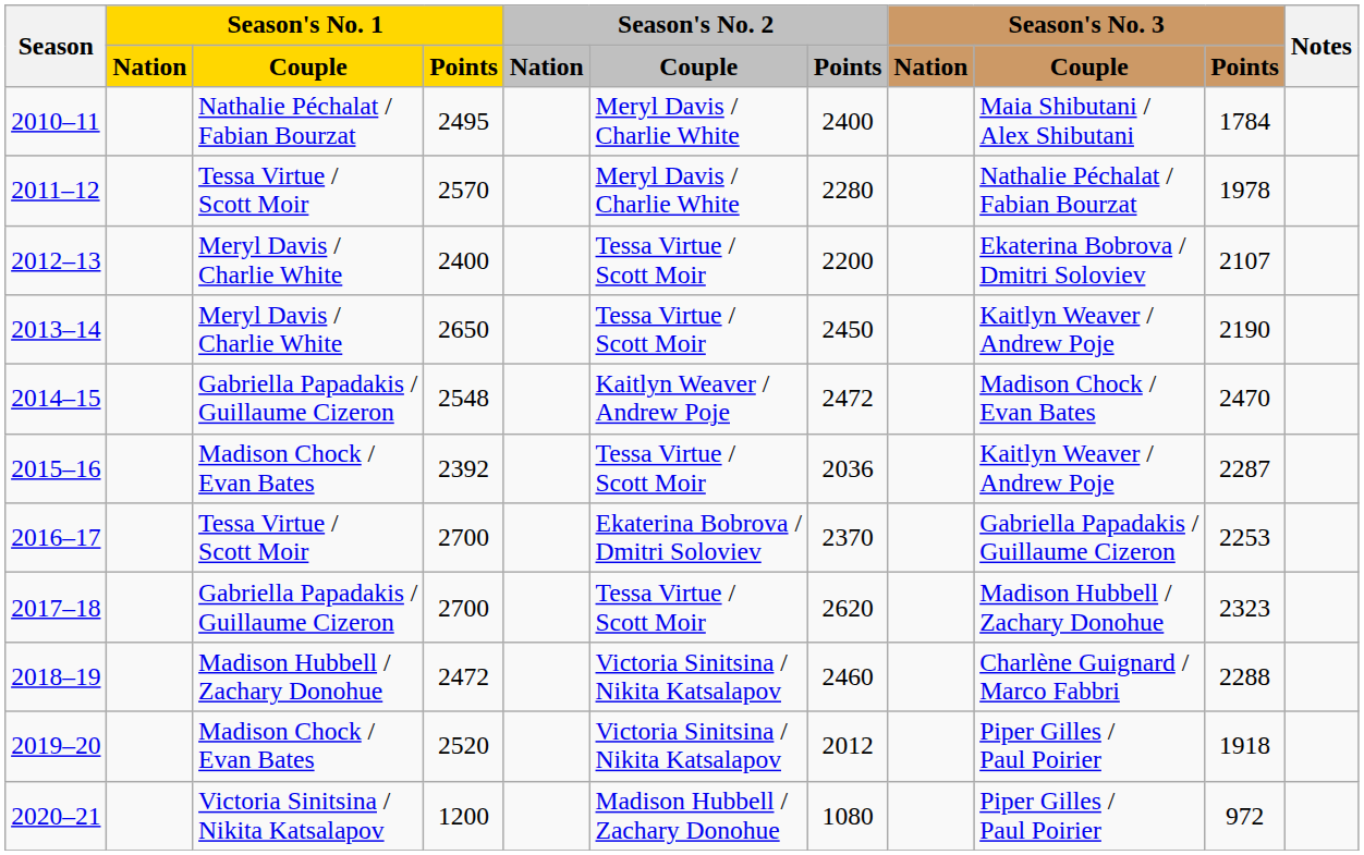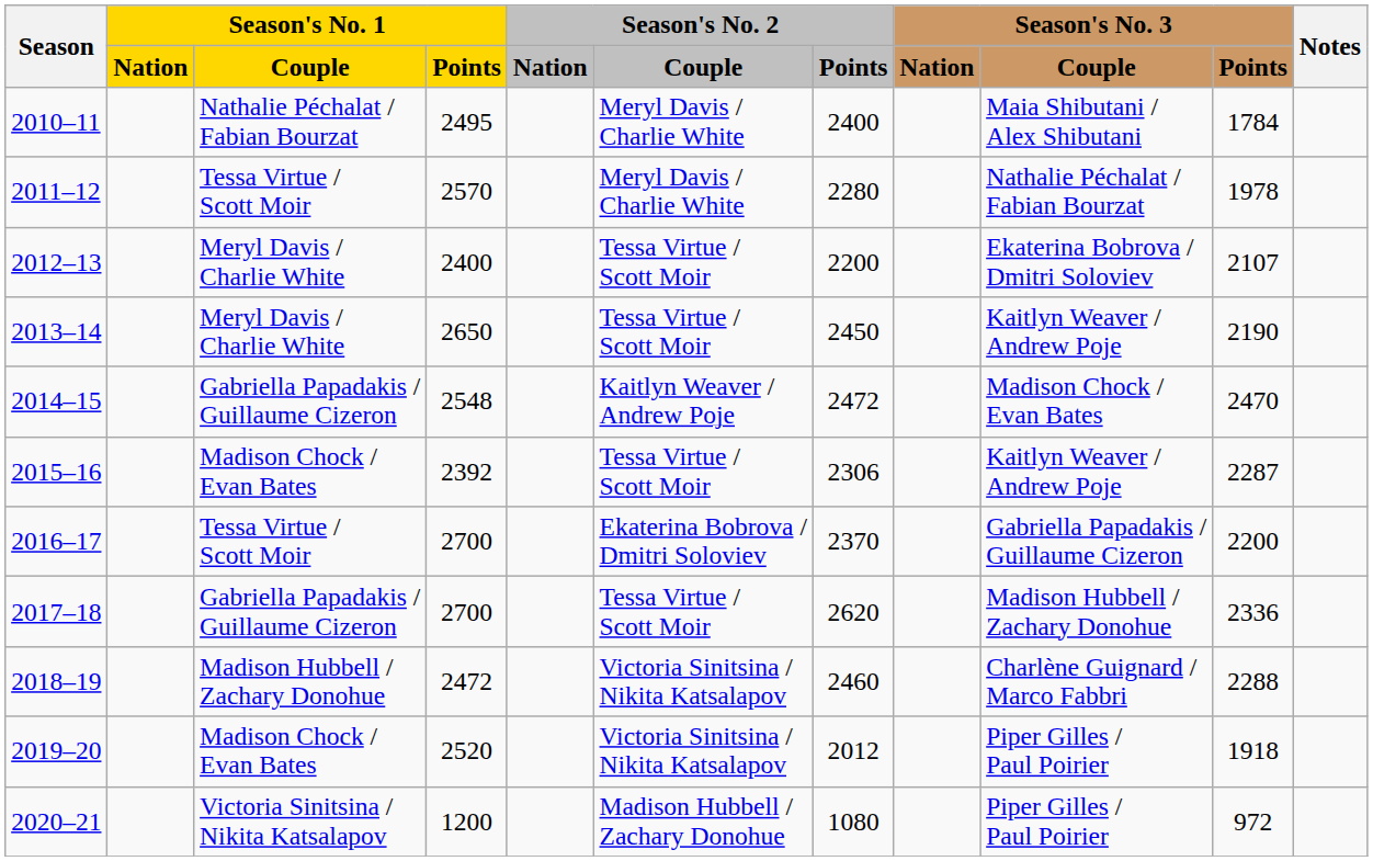 <table class="wikitable sortable">
 <tr>
 <th rowspan="2">Season</th>
 <th colspan="3" style="background-color: gold;">Season's No. 1</th>
 <th colspan="3" style="background-color: silver;">Season's No. 2</th>
 <th colspan="3" style="background-color: #cc9966;">Season's No. 3</th>
 <th rowspan="2">Notes</th>
 </tr>
 <tr>
 <th style="background-color: gold;">Nation</th>
 <th style="background-color: gold;">Couple</th>
 <th style="background-color: gold;">Points</th>
 <th style="background-color: silver;">Nation</th>
 <th style="background-color: silver;">Couple</th>
 <th style="background-color: silver;">Points</th>
 <th style="background-color: #cc9966;">Nation</th>
 <th style="background-color: #cc9966;">Couple</th>
 <th style="background-color: #cc9966;">Points</th>
 </tr>
 <tr>
 <td><a href='#'>2010–11</a></td>
 <td></td>
 <td><a href='#'>Nathalie Péchalat</a> /<br><a href='#'>Fabian Bourzat</a></td>
 <td style="text-align: center;">2495</td>
 <td></td>
 <td><a href='#'>Meryl Davis</a> /<br><a href='#'>Charlie White</a></td>
 <td style="text-align: center;">2400</td>
 <td></td>
 <td><a href='#'>Maia Shibutani</a> /<br><a href='#'>Alex Shibutani</a></td>
 <td style="text-align: center;">1784</td>
 <td></td>
 </tr>
 <tr>
 <td><a href='#'>2011–12</a></td>
 <td></td>
 <td><a href='#'>Tessa Virtue</a> /<br><a href='#'>Scott Moir</a></td>
 <td style="text-align: center;">2570</td>
 <td></td>
 <td><a href='#'>Meryl Davis</a> /<br><a href='#'>Charlie White</a></td>
 <td style="text-align: center;">2280</td>
 <td></td>
 <td><a href='#'>Nathalie Péchalat</a> /<br><a href='#'>Fabian Bourzat</a></td>
 <td style="text-align: center;">1978</td>
 <td></td>
 </tr>
 <tr>
 <td><a href='#'>2012–13</a></td>
 <td></td>
 <td><a href='#'>Meryl Davis</a> /<br><a href='#'>Charlie White</a></td>
 <td style="text-align: center;">2400</td>
 <td></td>
 <td><a href='#'>Tessa Virtue</a> /<br><a href='#'>Scott Moir</a></td>
 <td style="text-align: center;">2200</td>
 <td></td>
 <td><a href='#'>Ekaterina Bobrova</a> /<br><a href='#'>Dmitri Soloviev</a></td>
 <td style="text-align: center;">2107</td>
 <td></td>
 </tr>
 <tr>
 <td><a href='#'>2013–14</a></td>
 <td></td>
 <td><a href='#'>Meryl Davis</a> /<br><a href='#'>Charlie White</a></td>
 <td style="text-align: center;">2650</td>
 <td></td>
 <td><a href='#'>Tessa Virtue</a> /<br><a href='#'>Scott Moir</a></td>
 <td style="text-align: center;">2450</td>
 <td></td>
 <td><a href='#'>Kaitlyn Weaver</a> /<br><a href='#'>Andrew Poje</a></td>
 <td style="text-align: center;">2190</td>
 <td></td>
 </tr>
 <tr>
 <td><a href='#'>2014–15</a></td>
 <td></td>
 <td><a href='#'>Gabriella Papadakis</a> /<br><a href='#'>Guillaume Cizeron</a></td>
 <td style="text-align: center;">2548</td>
 <td></td>
 <td><a href='#'>Kaitlyn Weaver</a> /<br><a href='#'>Andrew Poje</a></td>
 <td style="text-align: center;">2472</td>
 <td></td>
 <td><a href='#'>Madison Chock</a> /<br><a href='#'>Evan Bates</a></td>
 <td style="text-align: center;">2470</td>
 <td></td>
 </tr>
 <tr>
 <td><a href='#'>2015–16</a></td>
 <td></td>
 <td><a href='#'>Madison Chock</a> /<br><a href='#'>Evan Bates</a></td>
 <td style="text-align: center;">2392</td>
 <td></td>
 <td><a href='#'>Tessa Virtue</a> /<br><a href='#'>Scott Moir</a></td>
-<td style="text-align: center;">2036</td>
+<td style="text-align: center;">2306</td>
 <td></td>
 <td><a href='#'>Kaitlyn Weaver</a> /<br><a href='#'>Andrew Poje</a></td>
 <td style="text-align: center;">2287</td>
 <td></td>
 </tr>
 <tr>
 <td><a href='#'>2016–17</a></td>
 <td></td>
 <td><a href='#'>Tessa Virtue</a> /<br><a href='#'>Scott Moir</a></td>
 <td style="text-align: center;">2700</td>
 <td></td>
 <td><a href='#'>Ekaterina Bobrova</a> /<br><a href='#'>Dmitri Soloviev</a></td>
 <td style="text-align: center;">2370</td>
 <td></td>
 <td><a href='#'>Gabriella Papadakis</a> /<br><a href='#'>Guillaume Cizeron</a></td>
-<td style="text-align: center;">2253</td>
+<td style="text-align: center;">2200</td>
 <td></td>
 </tr>
 <tr>
 <td><a href='#'>2017–18</a></td>
 <td></td>
 <td><a href='#'>Gabriella Papadakis</a> /<br><a href='#'>Guillaume Cizeron</a></td>
 <td style="text-align: center;">2700</td>
 <td></td>
 <td><a href='#'>Tessa Virtue</a> /<br><a href='#'>Scott Moir</a></td>
 <td style="text-align: center;">2620</td>
 <td></td>
 <td><a href='#'>Madison Hubbell</a> /<br><a href='#'>Zachary Donohue</a></td>
-<td style="text-align: center;">2323</td>
+<td style="text-align: center;">2336</td>
 <td></td>
 </tr>
 <tr>
 <td><a href='#'>2018–19</a></td>
 <td></td>
 <td><a href='#'>Madison Hubbell</a> /<br><a href='#'>Zachary Donohue</a></td>
 <td style="text-align: center;">2472</td>
 <td></td>
 <td><a href='#'>Victoria Sinitsina</a> /<br><a href='#'>Nikita Katsalapov</a></td>
 <td style="text-align: center;">2460</td>
 <td></td>
 <td><a href='#'>Charlène Guignard</a> /<br><a href='#'>Marco Fabbri</a></td>
 <td style="text-align: center;">2288</td>
 <td></td>
 </tr>
 <tr>
 <td><a href='#'>2019–20</a></td>
 <td></td>
 <td><a href='#'>Madison Chock</a> /<br><a href='#'>Evan Bates</a></td>
 <td style="text-align: center;">2520</td>
 <td></td>
 <td><a href='#'>Victoria Sinitsina</a> /<br><a href='#'>Nikita Katsalapov</a></td>
 <td style="text-align: center;">2012</td>
 <td></td>
 <td><a href='#'>Piper Gilles</a> /<br><a href='#'>Paul Poirier</a></td>
 <td style="text-align: center;">1918</td>
 <td></td>
 </tr>
 <tr>
 <td><a href='#'>2020–21</a></td>
 <td></td>
 <td><a href='#'>Victoria Sinitsina</a> /<br><a href='#'>Nikita Katsalapov</a></td>
 <td style="text-align: center;">1200</td>
 <td></td>
 <td><a href='#'>Madison Hubbell</a> /<br><a href='#'>Zachary Donohue</a></td>
 <td style="text-align: center;">1080</td>
 <td></td>
 <td><a href='#'>Piper Gilles</a> /<br><a href='#'>Paul Poirier</a></td>
 <td style="text-align: center;">972</td>
 <td></td>
 </tr>
 </table>
